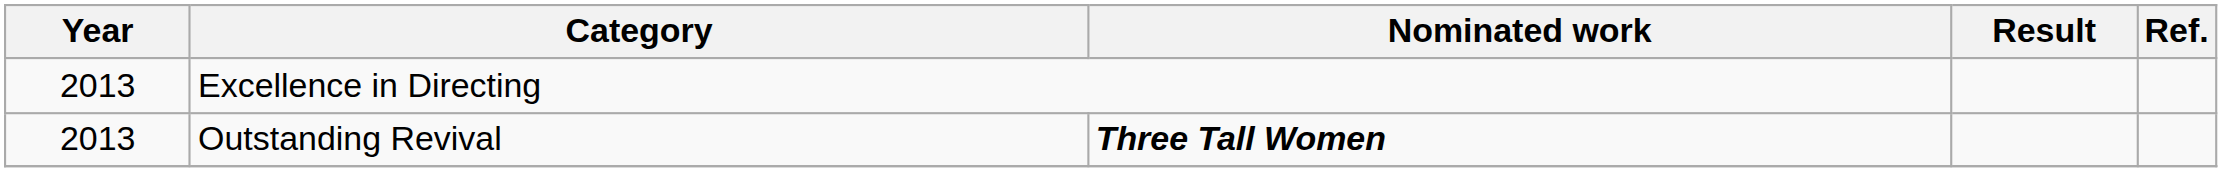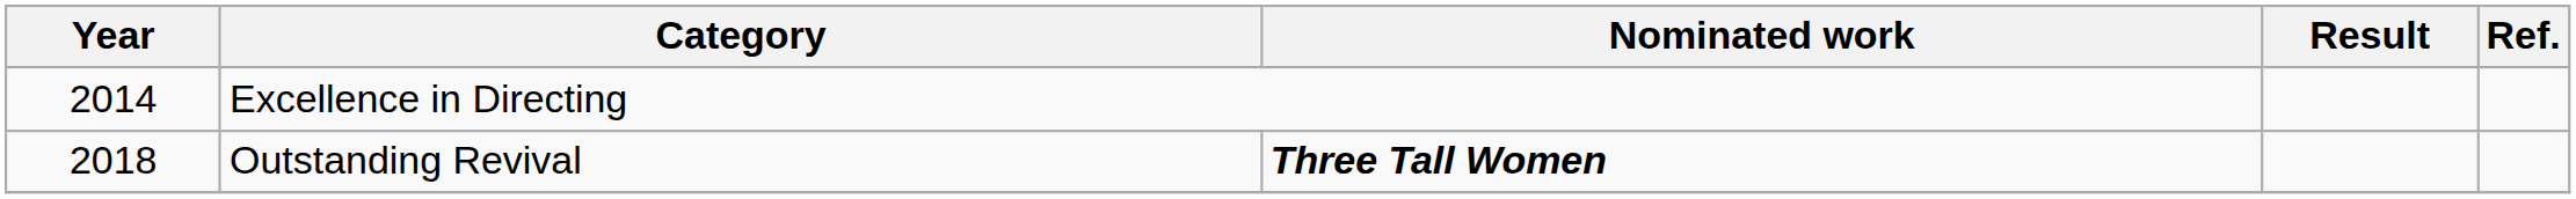 <table class=wikitable>
 <tr>
 <th scope="col" style="width:5em;">Year</th>
 <th scope="col" style="width:26em;">Category</th>
 <th scope="col" style="width:25em;">Nominated work</th>
 <th scope="col" style="width:5em;">Result</th>
 <th>Ref.</th>
 </tr>
 <tr>
-<td style="text-align:center;">2013</td>
+<td style="text-align:center;">2014</td>
 <td colspan=2>Excellence in Directing</td>
 <td></td>
 <td></td>
 </tr>
 <tr>
-<td style="text-align:center;">2013</td>
+<td style="text-align:center;">2018</td>
 <td>Outstanding Revival</td>
 <td><strong><em>Three Tall Women</em></strong></td>
 <td></td>
 <td></td>
 </tr>
 <tr>
 </tr>
 </table>
